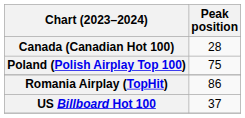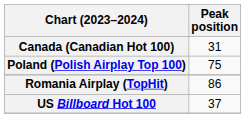 <table class="wikitable sortable plainrowheaders" style="text-align:center;">
 <tr>
 <th>Chart (2023–2024)</th>
 <th>Peak<br>position</th>
 </tr>
 <tr>
 <th scope="row">Canada (Canadian Hot 100)</th>
-<td>28</td>
+<td>31</td>
 </tr>
 <tr>
 <th scope="row">Poland (<a href='#'>Polish Airplay Top 100</a>)</th>
 <td>75</td>
 </tr>
 <tr>
 </tr>
 <tr>
 <th scope="row">Romania Airplay (<a href='#'>TopHit</a>)</th>
 <td>86</td>
 </tr>
 <tr>
 <th scope="row">US <a href='#'><em>Billboard</em> Hot 100</a></th>
 <td>37</td>
 </tr>
 <tr>
 </tr>
 </table>
